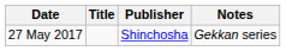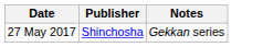 <table class="wikitable">
 <tr>
 <th>Date</th>
-<th>Title</th>
 <th>Publisher</th>
 <th>Notes</th>
 </tr>
 <tr>
 <td>27 May 2017</td>
-<td><em></em></td>
 <td><a href='#'>Shinchosha</a></td>
 <td><em>Gekkan</em> series</td>
 </tr>
 </table>
